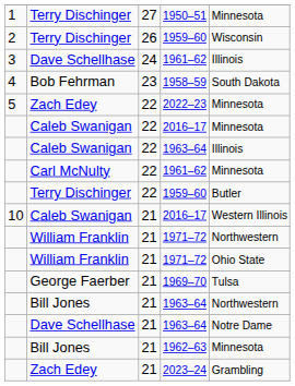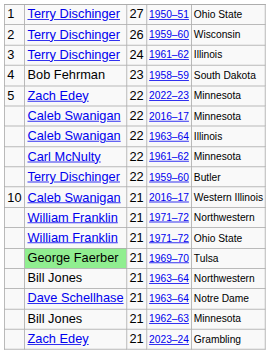 <table class="wikitable">
 <tr>
 </tr>
 <tr>
 <td>1</td>
 <td><a href='#'>Terry Dischinger</a></td>
 <td>27</td>
 <td style="font-size:80%;"><a href='#'>1950–51</a></td>
-<td style="font-size:80%;">Minnesota</td>
+<td style="font-size:80%;">Ohio State</td>
 </tr>
 <tr>
 <td>2</td>
 <td><a href='#'>Terry Dischinger</a></td>
 <td>26</td>
 <td style="font-size:80%;"><a href='#'>1959–60</a></td>
 <td style="font-size:80%;">Wisconsin</td>
 </tr>
 <tr>
 <td>3</td>
-<td><a href='#'>Dave Schellhase</a></td>
+<td><a href='#'>Terry Dischinger</a></td>
 <td>24</td>
 <td style="font-size:80%;"><a href='#'>1961–62</a></td>
 <td style="font-size:80%;">Illinois</td>
 </tr>
 <tr>
 <td>4</td>
 <td>Bob Fehrman</td>
 <td>23</td>
 <td style="font-size:80%;"><a href='#'>1958–59</a></td>
 <td style="font-size:80%;">South Dakota</td>
 </tr>
 <tr>
 <td>5</td>
 <td><a href='#'>Zach Edey</a></td>
 <td>22</td>
 <td style="font-size:80%;"><a href='#'>2022–23</a></td>
 <td style="font-size:80%;">Minnesota</td>
 </tr>
 <tr>
 <td></td>
 <td><a href='#'>Caleb Swanigan</a></td>
 <td>22</td>
 <td style="font-size:80%;"><a href='#'>2016–17</a></td>
 <td style="font-size:80%;">Minnesota</td>
 </tr>
 <tr>
 <td></td>
 <td><a href='#'>Caleb Swanigan</a></td>
 <td>22</td>
 <td style="font-size:80%;"><a href='#'>1963–64</a></td>
 <td style="font-size:80%;">Illinois</td>
 </tr>
 <tr>
 <td></td>
 <td><a href='#'>Carl McNulty</a></td>
 <td>22</td>
 <td style="font-size:80%;"><a href='#'>1961–62</a></td>
 <td style="font-size:80%;">Minnesota</td>
 </tr>
 <tr>
 <td></td>
 <td><a href='#'>Terry Dischinger</a></td>
 <td>22</td>
 <td style="font-size:80%;"><a href='#'>1959–60</a></td>
 <td style="font-size:80%;">Butler</td>
 </tr>
 <tr>
 <td>10</td>
 <td><a href='#'>Caleb Swanigan</a></td>
 <td>21</td>
 <td style="font-size:80%;"><a href='#'>2016–17</a></td>
 <td style="font-size:80%;">Western Illinois</td>
 </tr>
 <tr>
 <td></td>
 <td><a href='#'>William Franklin</a></td>
 <td>21</td>
 <td style="font-size:80%;"><a href='#'>1971–72</a></td>
 <td style="font-size:80%;">Northwestern</td>
 </tr>
 <tr>
 <td></td>
 <td><a href='#'>William Franklin</a></td>
 <td>21</td>
 <td style="font-size:80%;"><a href='#'>1971–72</a></td>
 <td style="font-size:80%;">Ohio State</td>
 </tr>
 <tr>
 <td></td>
-<td>George Faerber</td>
+<td style="background: lightgreen;">George Faerber</td>
 <td>21</td>
 <td style="font-size:80%;"><a href='#'>1969–70</a></td>
 <td style="font-size:80%;">Tulsa</td>
 </tr>
 <tr>
 <td></td>
 <td>Bill Jones</td>
 <td>21</td>
 <td style="font-size:80%;"><a href='#'>1963–64</a></td>
 <td style="font-size:80%;">Northwestern</td>
 </tr>
 <tr>
 <td></td>
 <td><a href='#'>Dave Schellhase</a></td>
 <td>21</td>
 <td style="font-size:80%;"><a href='#'>1963–64</a></td>
 <td style="font-size:80%;">Notre Dame</td>
 </tr>
 <tr>
 <td></td>
 <td>Bill Jones</td>
 <td>21</td>
 <td style="font-size:80%;"><a href='#'>1962–63</a></td>
 <td style="font-size:80%;">Minnesota</td>
 </tr>
 <tr>
 <td></td>
 <td><a href='#'>Zach Edey</a></td>
 <td>21</td>
 <td style="font-size:80%;"><a href='#'>2023–24</a></td>
 <td style="font-size:80%;">Grambling</td>
 </tr>
 </table>
